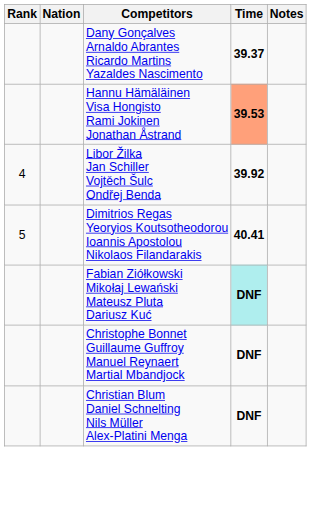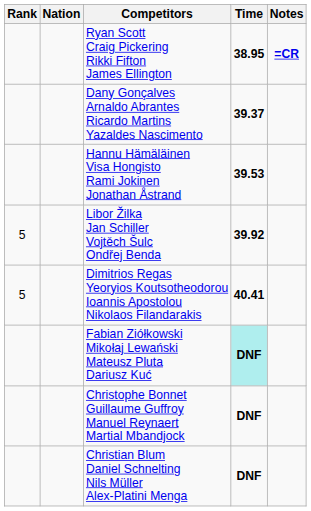 <table class="wikitable sortable" style="text-align:center">
 <tr>
 <th>Rank</th>
 <th>Nation</th>
 <th>Competitors</th>
 <th>Time</th>
 <th>Notes</th>
+</tr>
+<tr>
+<td></td>
+<td align=left></td>
+<td align=left><a href='#'>Ryan Scott</a><br><a href='#'>Craig Pickering</a><br><a href='#'>Rikki Fifton</a><br><a href='#'>James Ellington</a></td>
+<td><strong>38.95</strong></td>
+<td><strong><a href='#'>=CR</a></strong></td>
 </tr>
 <tr>
 <td></td>
 <td align=left></td>
 <td align=left><a href='#'>Dany Gonçalves</a><br><a href='#'>Arnaldo Abrantes</a><br><a href='#'>Ricardo Martins</a><br><a href='#'>Yazaldes Nascimento</a></td>
 <td><strong>39.37</strong></td>
 <td></td>
 </tr>
 <tr>
 <td></td>
 <td align=left></td>
 <td align=left><a href='#'>Hannu Hämäläinen</a><br><a href='#'>Visa Hongisto</a><br><a href='#'>Rami Jokinen</a><br><a href='#'>Jonathan Åstrand</a></td>
-<td style="background: lightsalmon;"><strong>39.53</strong></td>
+<td><strong>39.53</strong></td>
 <td></td>
 </tr>
 <tr>
-<td>4</td>
+<td>5</td>
 <td align=left></td>
 <td align=left><a href='#'>Libor Žilka</a><br><a href='#'>Jan Schiller</a><br><a href='#'>Vojtěch Šulc</a><br><a href='#'>Ondřej Benda</a></td>
 <td><strong>39.92</strong></td>
 <td></td>
 </tr>
 <tr>
 <td>5</td>
 <td align=left></td>
 <td align=left><a href='#'>Dimitrios Regas</a><br><a href='#'>Yeoryios Koutsotheodorou</a><br><a href='#'>Ioannis Apostolou</a><br><a href='#'>Nikolaos Filandarakis</a></td>
 <td><strong>40.41</strong></td>
 <td></td>
 </tr>
 <tr>
 <td></td>
 <td align=left></td>
 <td align=left><a href='#'>Fabian Ziółkowski</a><br><a href='#'>Mikołaj Lewański</a><br><a href='#'>Mateusz Pluta</a><br><a href='#'>Dariusz Kuć</a></td>
 <td style="background: paleturquoise;"><strong>DNF</strong></td>
 <td></td>
 </tr>
 <tr>
 <td></td>
 <td align=left></td>
 <td align=left><a href='#'>Christophe Bonnet</a><br><a href='#'>Guillaume Guffroy</a><br><a href='#'>Manuel Reynaert</a><br><a href='#'>Martial Mbandjock</a></td>
 <td><strong>DNF</strong></td>
 <td></td>
 </tr>
 <tr>
 <td></td>
 <td align=left></td>
 <td align=left><a href='#'>Christian Blum</a><br><a href='#'>Daniel Schnelting</a><br><a href='#'>Nils Müller</a><br><a href='#'>Alex-Platini Menga</a></td>
 <td><strong>DNF</strong></td>
 <td></td>
 </tr>
 </table>
